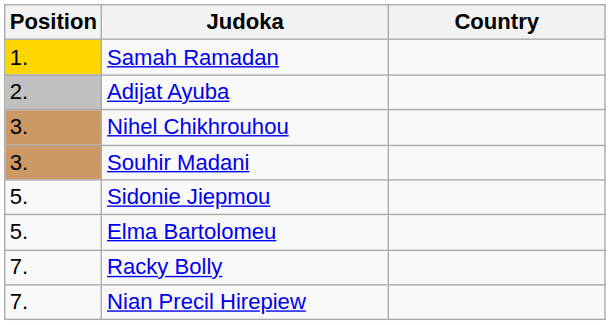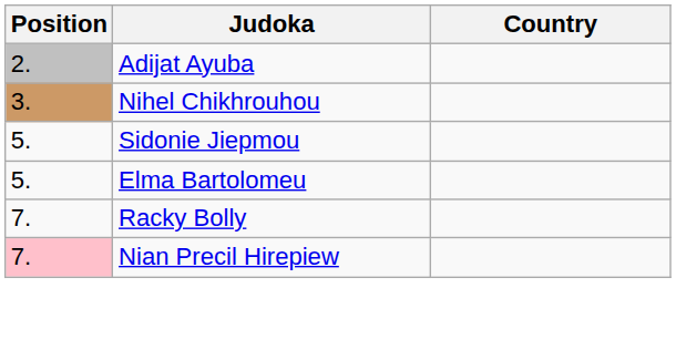 <table class=wikitable>
 <tr>
 <th width=10>Position</th>
 <th width=200>Judoka</th>
 <th width=150>Country</th>
-</tr>
-<tr>
-<td bgcolor=gold>1.</td>
-<td><a href='#'>Samah Ramadan</a></td>
-<td></td>
 </tr>
 <tr>
 <td bgcolor="silver">2.</td>
 <td><a href='#'>Adijat Ayuba</a></td>
 <td></td>
 </tr>
 <tr>
 <td bgcolor="CC9966">3.</td>
 <td><a href='#'>Nihel Chikhrouhou</a></td>
-<td></td>
-</tr>
-<tr>
-<td bgcolor="CC9966">3.</td>
-<td><a href='#'>Souhir Madani</a></td>
 <td></td>
 </tr>
 <tr>
 <td>5.</td>
 <td><a href='#'>Sidonie Jiepmou</a></td>
 <td></td>
 </tr>
 <tr>
 <td>5.</td>
 <td><a href='#'>Elma Bartolomeu</a></td>
 <td></td>
 </tr>
 <tr>
 <td>7.</td>
 <td><a href='#'>Racky Bolly</a></td>
 <td></td>
 </tr>
 <tr>
-<td>7.</td>
+<td style="background: pink;">7.</td>
 <td><a href='#'>Nian Precil Hirepiew</a></td>
 <td></td>
 </tr>
 </table>
